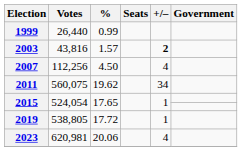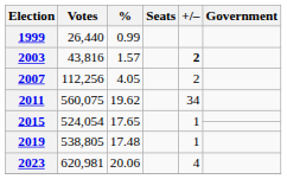 <table class=wikitable style="text-align: right;">
 <tr>
 <th>Election</th>
 <th>Votes</th>
 <th>%</th>
 <th>Seats</th>
 <th>+/–</th>
 <th>Government</th>
 </tr>
 <tr>
 <th><a href='#'>1999</a></th>
 <td>26,440</td>
 <td>0.99</td>
 <td></td>
 <td></td>
 <td></td>
 </tr>
 <tr>
 <th><a href='#'>2003</a></th>
 <td>43,816</td>
 <td>1.57</td>
 <td></td>
 <td><strong> 2</strong></td>
 <td></td>
 </tr>
 <tr>
 <th><a href='#'>2007</a></th>
 <td>112,256</td>
-<td>4.50</td>
+<td>4.05</td>
 <td></td>
-<td> 4</td>
+<td> 2</td>
 <td></td>
 </tr>
 <tr>
 <th><a href='#'>2011</a></th>
 <td>560,075</td>
 <td>19.62</td>
 <td></td>
 <td> 34</td>
 <td></td>
 </tr>
 <tr>
 <th rowspan=2><a href='#'>2015</a></th>
 <td rowspan=2>524,054</td>
 <td rowspan=2>17.65</td>
 <td rowspan=2></td>
 <td rowspan=2> 1</td>
 <td></td>
 </tr>
 <tr>
 <td></td>
 </tr>
 <tr>
 <th><a href='#'>2019</a></th>
 <td>538,805</td>
-<td>17.72</td>
+<td>17.48</td>
 <td></td>
 <td> 1</td>
 <td></td>
 </tr>
 <tr>
 <th><a href='#'>2023</a></th>
 <td>620,981</td>
 <td>20.06</td>
 <td></td>
 <td> 4</td>
 <td></td>
 </tr>
 <tr>
 </tr>
 </table>
